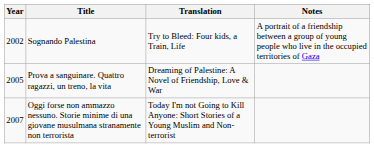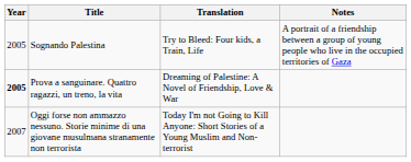 <table class="wikitable" style="font-size: 90%;">
 <tr>
 <th>Year</th>
 <th>Title</th>
 <th>Translation</th>
 <th>Notes</th>
 </tr>
 <tr>
-<td>2002</td>
+<td>2005</td>
 <td>Sognando Palestina</td>
 <td>Try to Bleed: Four kids, a Train, Life</td>
 <td>A portrait of a friendship between a group of young people who live in the occupied territories of <a href='#'>Gaza</a></td>
 </tr>
 <tr>
-<td>2005</td>
+<td><strong>2005</strong></td>
 <td>Prova a sanguinare. Quattro ragazzi, un treno, la vita</td>
 <td>Dreaming of Palestine: A Novel of Friendship, Love & War</td>
 <td></td>
 </tr>
 <tr>
 <td>2007</td>
 <td>Oggi forse non ammazzo nessuno. Storie minime di una giovane musulmana stranamente non terrorista</td>
 <td>Today I'm not Going to Kill Anyone: Short Stories of a Young Muslim and Non-terrorist</td>
 <td></td>
 </tr>
 </table>
